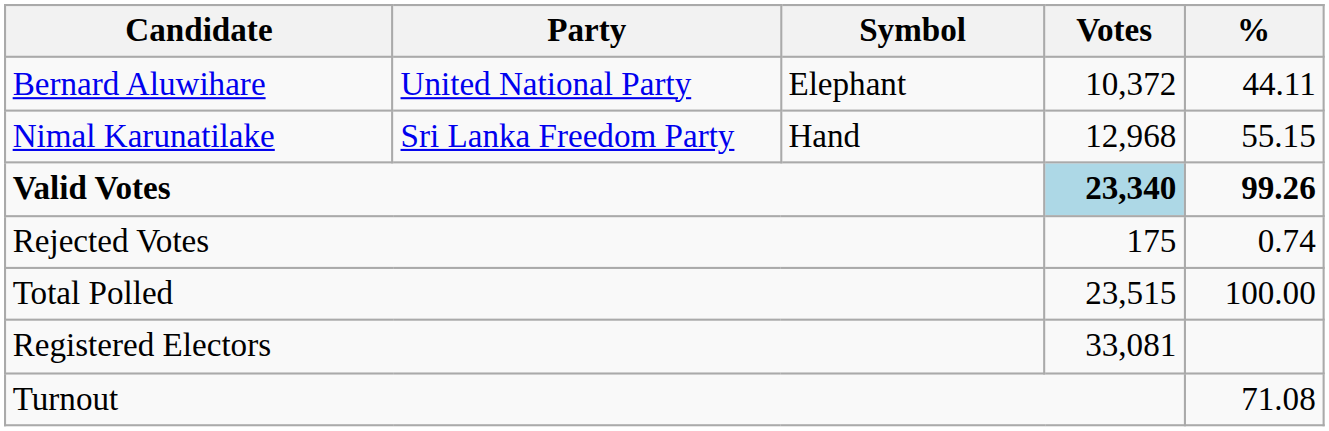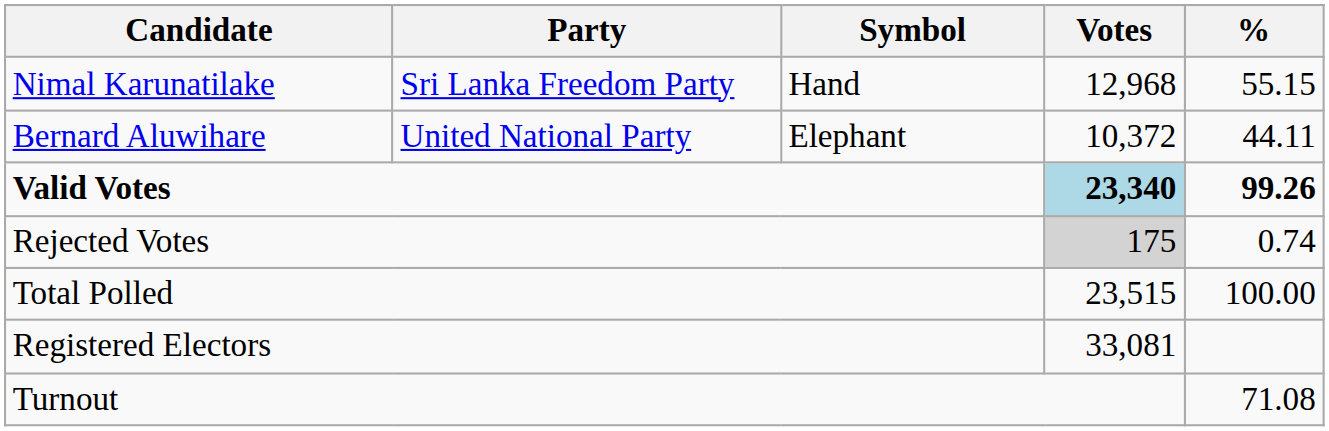 <table class="wikitable" border="1" style="text-align:right;">
 <tr>
 <th align=left width="180">Candidate</th>
 <th align=left width="180">Party</th>
 <th align=left width="120">Symbol</th>
 <th align=left width="60">Votes</th>
 <th align=left width="60">%</th>
 </tr>
 <tr>
+<td align=left><a href='#'>Nimal Karunatilake</a></td>
+<td align=left><a href='#'>Sri Lanka Freedom Party</a></td>
+<td align=left>Hand</td>
+<td align=right>12,968</td>
+<td align=right>55.15</td>
+</tr>
+<tr>
 <td align=left><a href='#'>Bernard Aluwihare</a></td>
 <td align=left><a href='#'>United National Party</a></td>
 <td align=left>Elephant</td>
 <td align=right>10,372</td>
 <td align=right>44.11</td>
-</tr>
-<tr>
-<td align=left><a href='#'>Nimal Karunatilake</a></td>
-<td align=left><a href='#'>Sri Lanka Freedom Party</a></td>
-<td align=left>Hand</td>
-<td align=right>12,968</td>
-<td align=right>55.15</td>
 </tr>
 <tr>
 <td align=left colspan=3><strong>Valid Votes</strong></td>
 <td align=right style="background: lightblue;"><strong>23,340</strong></td>
 <td align=right><strong>99.26</strong></td>
 </tr>
 <tr>
 <td align=left colspan=3>Rejected Votes</td>
-<td align=right>175</td>
+<td align=right style="background: lightgrey;">175</td>
 <td align=right>0.74</td>
 </tr>
 <tr>
 <td align=left colspan=3>Total Polled</td>
 <td align=right>23,515</td>
 <td align=right>100.00</td>
 </tr>
 <tr>
 <td align=left colspan=3>Registered Electors</td>
 <td align=right>33,081</td>
 <td></td>
 </tr>
 <tr>
 <td align=left colspan=4>Turnout</td>
 <td align=right>71.08</td>
 </tr>
 </table>
